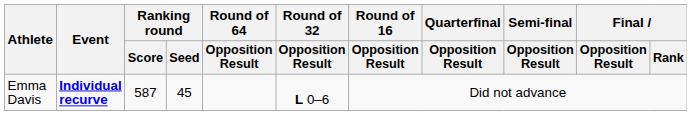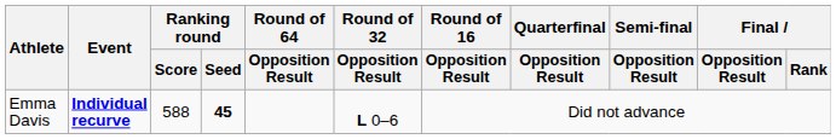 <table class=wikitable style=font-size:90%;text-align:center>
 <tr>
 <th rowspan=2>Athlete</th>
 <th rowspan=2>Event</th>
 <th colspan=2>Ranking round</th>
 <th>Round of 64</th>
 <th>Round of 32</th>
 <th>Round of 16</th>
 <th>Quarterfinal</th>
 <th>Semi-final</th>
 <th colspan=2>Final / </th>
 </tr>
 <tr style=font-size:95%>
 <th>Score</th>
 <th>Seed</th>
 <th>Opposition<br>Result</th>
 <th>Opposition<br>Result</th>
 <th>Opposition<br>Result</th>
 <th>Opposition<br>Result</th>
 <th>Opposition<br>Result</th>
 <th>Opposition<br>Result</th>
 <th>Rank</th>
 </tr>
 <tr>
 <td align=left>Emma Davis</td>
 <td align="left"><strong><a href='#'>Individual recurve</a></strong></td>
-<td>587</td>
-<td>45</td>
+<td>588</td>
+<td><strong>45</strong></td>
 <td></td>
 <td><br><strong>L</strong> 0–6</td>
 <td colspan=5>Did not advance</td>
 </tr>
 </table>
